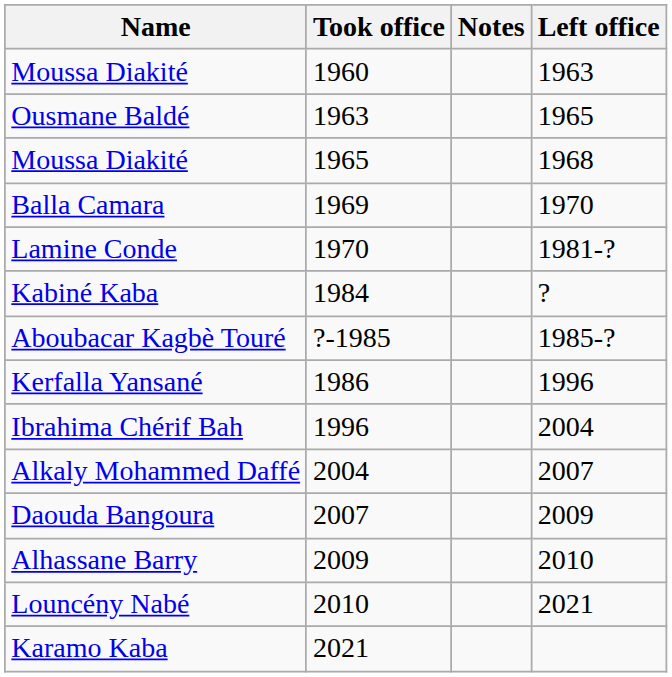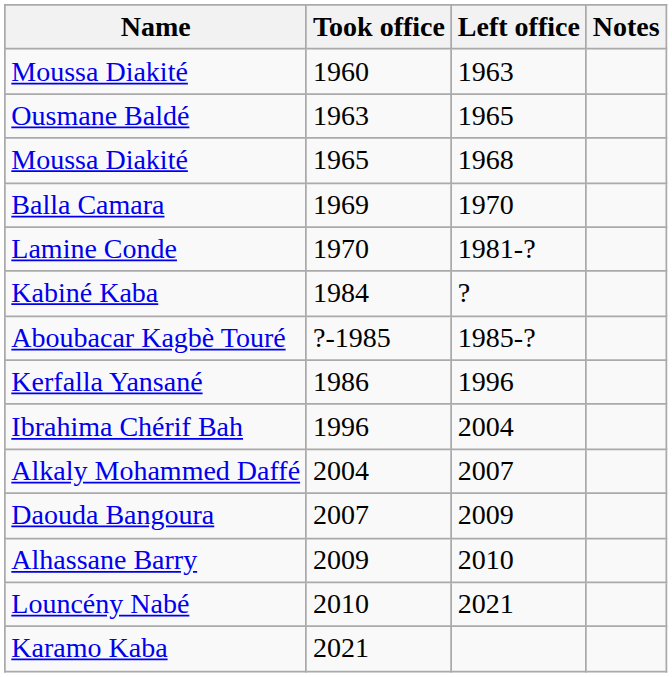 <table class="wikitable">
 <tr>
 <th>Name</th>
 <th>Took office</th>
+<th>Left office</th>
 <th>Notes</th>
-<th>Left office</th>
 </tr>
 <tr>
 <td><a href='#'>Moussa Diakité</a></td>
 <td>1960</td>
+<td>1963</td>
 <td></td>
-<td>1963</td>
 </tr>
 <tr>
 <td><a href='#'>Ousmane Baldé</a></td>
 <td>1963</td>
+<td>1965</td>
 <td></td>
-<td>1965</td>
 </tr>
 <tr>
 <td><a href='#'>Moussa Diakité</a></td>
 <td>1965</td>
+<td>1968</td>
 <td></td>
-<td>1968</td>
 </tr>
 <tr>
 <td><a href='#'>Balla Camara</a></td>
 <td>1969</td>
+<td>1970</td>
 <td></td>
-<td>1970</td>
 </tr>
 <tr>
 <td><a href='#'>Lamine Conde</a></td>
 <td>1970</td>
+<td>1981-?</td>
 <td></td>
-<td>1981-?</td>
 </tr>
 <tr>
 <td><a href='#'>Kabiné Kaba</a></td>
 <td>1984</td>
+<td>?</td>
 <td></td>
-<td>?</td>
 </tr>
 <tr>
 <td><a href='#'>Aboubacar Kagbè Touré</a></td>
 <td>?-1985</td>
+<td>1985-?</td>
 <td></td>
-<td>1985-?</td>
 </tr>
 <tr>
 <td><a href='#'>Kerfalla Yansané</a></td>
 <td>1986</td>
+<td>1996</td>
 <td></td>
-<td>1996</td>
 </tr>
 <tr>
 <td><a href='#'>Ibrahima Chérif Bah</a></td>
 <td>1996</td>
+<td>2004</td>
 <td></td>
-<td>2004</td>
 </tr>
 <tr>
 <td><a href='#'>Alkaly Mohammed Daffé</a></td>
 <td>2004</td>
+<td>2007</td>
 <td></td>
-<td>2007</td>
 </tr>
 <tr>
 <td><a href='#'>Daouda Bangoura</a></td>
 <td>2007</td>
+<td>2009</td>
 <td></td>
-<td>2009</td>
 </tr>
 <tr>
 <td><a href='#'>Alhassane Barry</a></td>
 <td>2009</td>
+<td>2010</td>
 <td></td>
-<td>2010</td>
 </tr>
 <tr>
 <td><a href='#'>Louncény Nabé</a></td>
 <td>2010</td>
+<td>2021</td>
 <td></td>
-<td>2021</td>
 </tr>
 <tr>
 <td><a href='#'>Karamo Kaba</a></td>
 <td>2021</td>
 <td></td>
 <td></td>
 </tr>
 </table>
